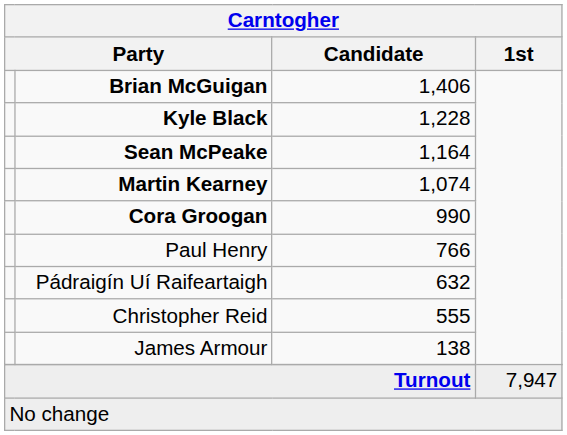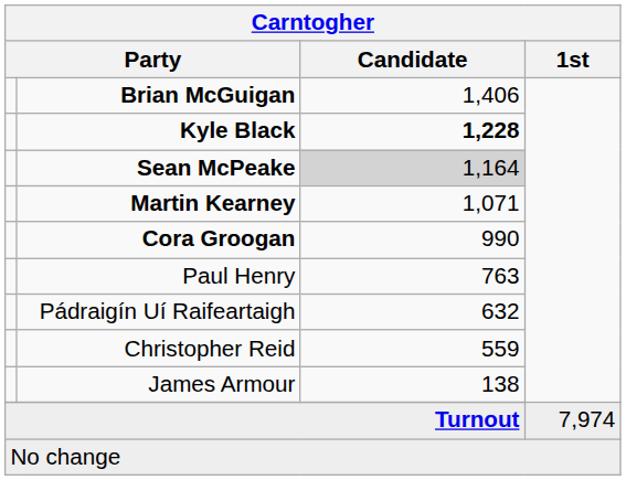 <table class="wikitable">
 <tr>
 <th colspan="4" align="center"><a href='#'>Carntogher</a></th>
 </tr>
 <tr>
 <th colspan="2" align="center" width=200>Party</th>
 <th width=150>Candidate</th>
 <th width=60>1st </th>
 </tr>
 <tr>
 <td></td>
 <td align="right"><strong>Brian McGuigan</strong></td>
 <td align="right">1,406</td>
 </tr>
 <tr>
 <td></td>
 <td align="right"><strong>Kyle Black</strong></td>
-<td align="right">1,228</td>
+<td align="right"><strong>1,228</strong></td>
 </tr>
 <tr>
 <td></td>
 <td align="right"><strong>Sean McPeake</strong></td>
-<td align="right">1,164</td>
+<td align="right" style="background: lightgrey;">1,164</td>
 </tr>
 <tr>
 <td></td>
 <td align="right"><strong>Martin Kearney</strong></td>
-<td align="right">1,074</td>
+<td align="right">1,071</td>
 </tr>
 <tr>
 <td></td>
 <td align="right"><strong>Cora Groogan</strong></td>
 <td align="right">990</td>
 </tr>
 <tr>
 <td></td>
 <td align="right">Paul Henry</td>
-<td align="right">766</td>
+<td align="right">763</td>
 </tr>
 <tr>
 <td></td>
 <td align="right">Pádraigín Uí Raifeartaigh</td>
 <td align="right">632</td>
 </tr>
 <tr>
 <td></td>
 <td align="right">Christopher Reid</td>
-<td align="right">555</td>
+<td align="right">559</td>
 </tr>
 <tr>
 <td></td>
 <td align="right">James Armour</td>
 <td align="right">138</td>
 </tr>
 <tr>
 </tr>
 <tr bgcolor="EEEEEE">
 <td colspan=3 align="right"><strong><a href='#'>Turnout</a></strong></td>
-<td align="right">7,947</td>
+<td align="right">7,974</td>
 </tr>
 <tr bgcolor="EEEEEE">
 <td colspan=4 bgcolor="EEEEEE">No change</td>
 </tr>
 </table>
